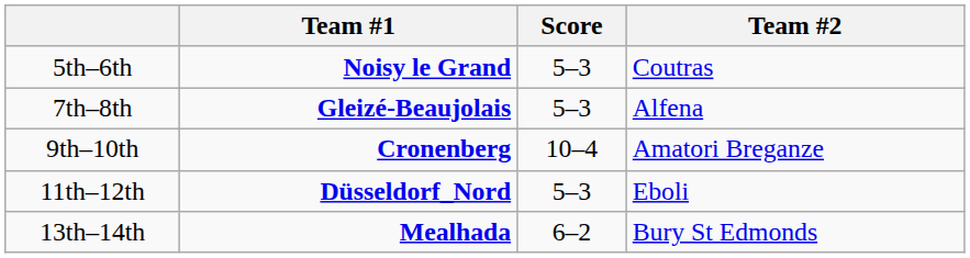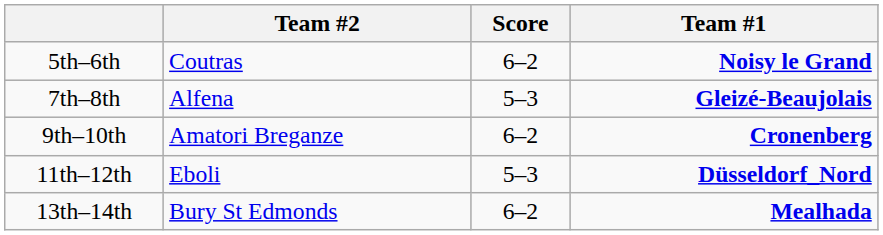 <table class=wikitable style="text-align:center">
 <tr>
 <th width=100></th>
+<th width=200>Team #2</th>
+<th width=60>Score</th>
 <th width=200>Team #1</th>
-<th width=60>Score</th>
-<th width=200>Team #2</th>
 </tr>
 <tr>
 <td>5th–6th</td>
+<td align=left> <a href='#'>Coutras</a></td>
+<td align=center>6–2</td>
 <td align=right><strong><a href='#'>Noisy le Grand</a></strong> </td>
-<td align=center>5–3</td>
-<td align=left> <a href='#'>Coutras</a></td>
 </tr>
 <tr>
 <td>7th–8th</td>
+<td align=left> <a href='#'>Alfena</a></td>
+<td align=center>5–3</td>
 <td align=right><strong><a href='#'>Gleizé-Beaujolais</a></strong> </td>
-<td align=center>5–3</td>
-<td align=left> <a href='#'>Alfena</a></td>
 </tr>
 <tr>
 <td>9th–10th</td>
+<td align=left> <a href='#'>Amatori Breganze</a></td>
+<td align=center>6–2</td>
 <td align=right><strong><a href='#'>Cronenberg</a></strong> </td>
-<td align=center>10–4</td>
-<td align=left> <a href='#'>Amatori Breganze</a></td>
 </tr>
 <tr>
 <td>11th–12th</td>
+<td align=left> <a href='#'>Eboli</a></td>
+<td align=center>5–3</td>
 <td align=right><strong><a href='#'>Düsseldorf_Nord</a></strong> </td>
-<td align=center>5–3</td>
-<td align=left> <a href='#'>Eboli</a></td>
 </tr>
 <tr>
 <td>13th–14th</td>
+<td align=left> <a href='#'>Bury St Edmonds</a></td>
+<td align=center>6–2</td>
 <td align=right><strong><a href='#'>Mealhada</a></strong> </td>
-<td align=center>6–2</td>
-<td align=left> <a href='#'>Bury St Edmonds</a></td>
 </tr>
 </table>
